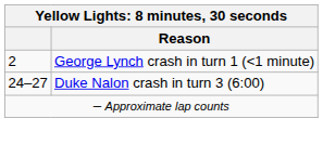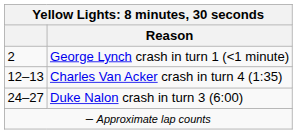 <table class="wikitable">
 <tr>
 <th colspan=2>Yellow Lights: 8 minutes, 30 seconds</th>
 </tr>
 <tr>
 <th></th>
 <th>Reason</th>
 </tr>
 <tr>
 <td>2</td>
 <td><a href='#'>George Lynch</a> crash in turn 1 (<1 minute)</td>
 </tr>
 <tr>
+<td>12–13</td>
+<td><a href='#'>Charles Van Acker</a> crash in turn 4 (1:35)</td>
+</tr>
+<tr>
 <td>24–27</td>
 <td><a href='#'>Duke Nalon</a> crash in turn 3 (6:00)</td>
 </tr>
 <tr>
 <td colspan=2 align=center> – <em><small>Approximate lap counts</small></em></td>
 </tr>
 </table>
